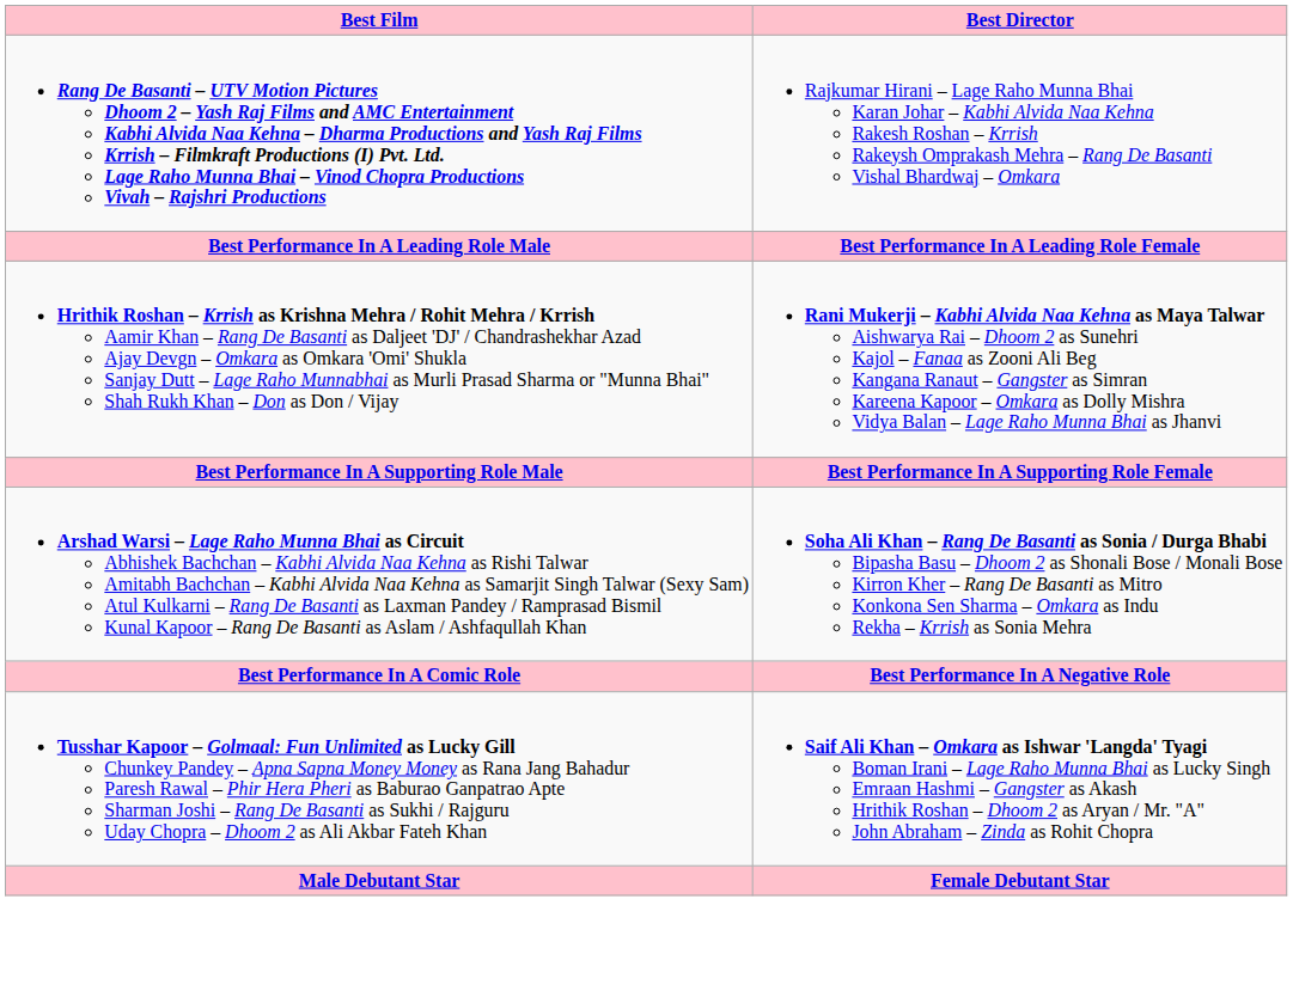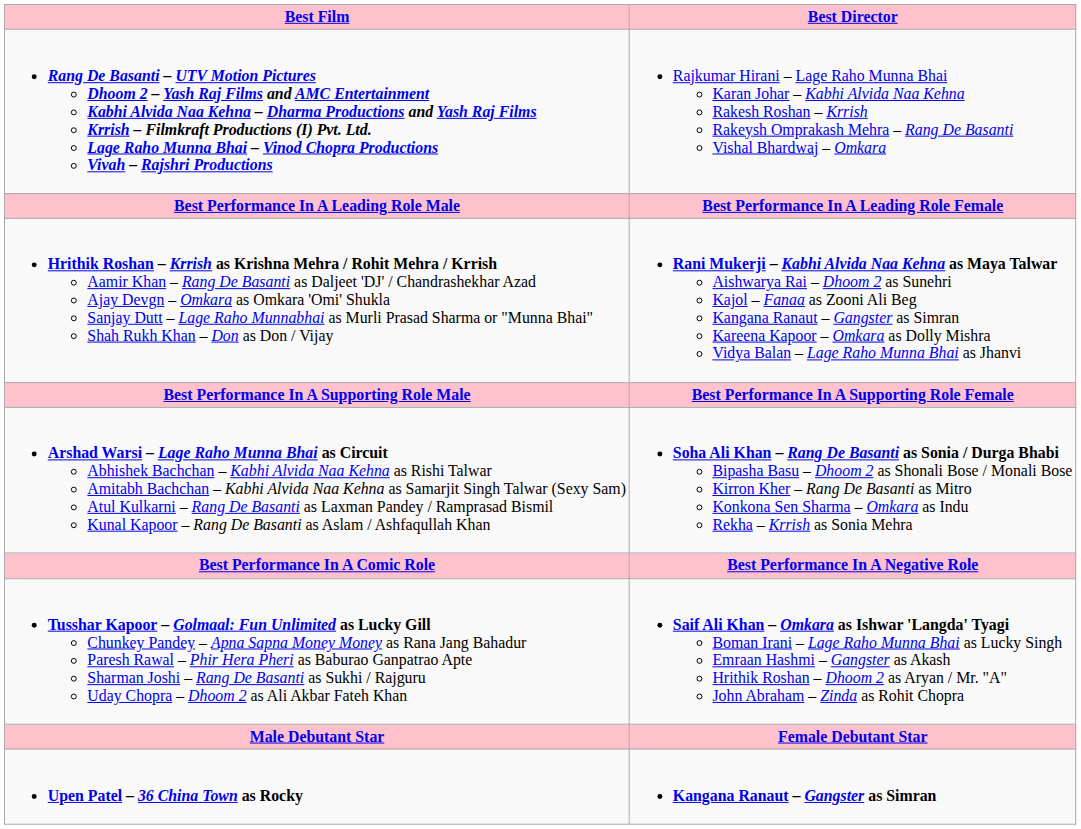 <table class=wikitable style="width=150%">
 <tr>
 <th style="background:#FFC1CC;" ! style="width=50%"><a href='#'>Best Film</a></th>
 <th style="background:#FFC1CC;" ! style="width=50%"><a href='#'>Best Director</a></th>
 </tr>
 <tr>
 <td valign="top"><br><ul><li><strong><em><a href='#'>Rang De Basanti</a><em> – <a href='#'>UTV Motion Pictures</a><strong><ul><li></em><a href='#'>Dhoom 2</a><em> – <a href='#'>Yash Raj Films</a> and <a href='#'>AMC Entertainment</a></li><li></em><a href='#'>Kabhi Alvida Naa Kehna</a><em> – <a href='#'>Dharma Productions</a> and <a href='#'>Yash Raj Films</a></li><li></em><a href='#'>Krrish</a><em> – Filmkraft Productions (I) Pvt. Ltd.</li><li></em><a href='#'>Lage Raho Munna Bhai</a><em> – <a href='#'>Vinod Chopra Productions</a></li><li></em><a href='#'>Vivah</a><em> – <a href='#'>Rajshri Productions</a></li></ul></li></ul></td>
 <td valign="top"><br><ul><li></strong><a href='#'>Rajkumar Hirani</a> – </em><a href='#'>Lage Raho Munna Bhai</a></em></strong><ul><li><a href='#'>Karan Johar</a> – <em><a href='#'>Kabhi Alvida Naa Kehna</a></em></li><li><a href='#'>Rakesh Roshan</a> – <em><a href='#'>Krrish</a></em></li><li><a href='#'>Rakeysh Omprakash Mehra</a> – <em><a href='#'>Rang De Basanti</a></em></li><li><a href='#'>Vishal Bhardwaj</a> – <em><a href='#'>Omkara</a></em></li></ul></li></ul></td>
 </tr>
 <tr>
 <th style="background:#FFC1CC;" ! style="width=50%"><a href='#'>Best Performance In A Leading Role Male</a></th>
 <th style="background:#FFC1CC;" ! style="width=50%"><a href='#'>Best Performance In A Leading Role Female</a></th>
 </tr>
 <tr>
 <td valign="top"><br><ul><li><strong><a href='#'>Hrithik Roshan</a> – <em><a href='#'>Krrish</a></em> as Krishna Mehra / Rohit Mehra / Krrish</strong><ul><li><a href='#'>Aamir Khan</a> – <em><a href='#'>Rang De Basanti</a></em> as Daljeet 'DJ' / Chandrashekhar Azad</li><li><a href='#'>Ajay Devgn</a> – <em><a href='#'>Omkara</a></em> as Omkara 'Omi' Shukla</li><li><a href='#'>Sanjay Dutt</a> – <em><a href='#'>Lage Raho Munnabhai</a></em> as Murli Prasad Sharma or "Munna Bhai"</li><li><a href='#'>Shah Rukh Khan</a> – <em><a href='#'>Don</a></em> as Don / Vijay</li></ul></li></ul></td>
 <td valign="top"><br><ul><li><strong><a href='#'>Rani Mukerji</a> – <em><a href='#'>Kabhi Alvida Naa Kehna</a></em> as Maya Talwar</strong><ul><li><a href='#'>Aishwarya Rai</a> – <em><a href='#'>Dhoom 2</a></em> as Sunehri</li><li><a href='#'>Kajol</a> – <em><a href='#'>Fanaa</a></em> as Zooni Ali Beg</li><li><a href='#'>Kangana Ranaut</a> – <em><a href='#'>Gangster</a></em> as Simran</li><li><a href='#'>Kareena Kapoor</a> – <em><a href='#'>Omkara</a></em> as Dolly Mishra</li><li><a href='#'>Vidya Balan</a> – <em><a href='#'>Lage Raho Munna Bhai</a></em> as Jhanvi</li></ul></li></ul></td>
 </tr>
 <tr>
 <th style="background:#FFC1CC;" ! style="width=50%"><a href='#'>Best Performance In A Supporting Role Male</a></th>
 <th style="background:#FFC1CC;" ! style="width=50%"><a href='#'>Best Performance In A Supporting Role Female</a></th>
 </tr>
 <tr>
 <td valign="top"><br><ul><li><strong><a href='#'>Arshad Warsi</a> – <em><a href='#'>Lage Raho Munna Bhai</a></em> as Circuit</strong><ul><li><a href='#'>Abhishek Bachchan</a> – <em><a href='#'>Kabhi Alvida Naa Kehna</a></em> as Rishi Talwar</li><li><a href='#'>Amitabh Bachchan</a> – <em>Kabhi Alvida Naa Kehna</em> as Samarjit Singh Talwar (Sexy Sam)</li><li><a href='#'>Atul Kulkarni</a> – <em><a href='#'>Rang De Basanti</a></em> as Laxman Pandey / Ramprasad Bismil</li><li><a href='#'>Kunal Kapoor</a> – <em>Rang De Basanti</em> as Aslam / Ashfaqullah Khan</li></ul></li></ul></td>
 <td valign="top"><br><ul><li><strong><a href='#'>Soha Ali Khan</a> – <em><a href='#'>Rang De Basanti</a></em> as Sonia / Durga Bhabi</strong><ul><li><a href='#'>Bipasha Basu</a> – <em><a href='#'>Dhoom 2</a></em> as Shonali Bose / Monali Bose</li><li><a href='#'>Kirron Kher</a> – <em>Rang De Basanti</em> as Mitro</li><li><a href='#'>Konkona Sen Sharma</a> – <em><a href='#'>Omkara</a></em> as Indu</li><li><a href='#'>Rekha</a> – <em><a href='#'>Krrish</a></em> as Sonia Mehra</li></ul></li></ul></td>
 </tr>
 <tr>
 <th style="background:#FFC1CC;" ! style="width=50%"><a href='#'>Best Performance In A Comic Role</a></th>
 <th style="background:#FFC1CC;" ! style="width=50%"><a href='#'>Best Performance In A Negative Role</a></th>
 </tr>
 <tr>
 <td valign="top"><br><ul><li><strong><a href='#'>Tusshar Kapoor</a> – <em><a href='#'>Golmaal: Fun Unlimited</a></em> as Lucky Gill</strong><ul><li><a href='#'>Chunkey Pandey</a> – <em><a href='#'>Apna Sapna Money Money</a></em> as Rana Jang Bahadur</li><li><a href='#'>Paresh Rawal</a> – <em><a href='#'>Phir Hera Pheri</a></em> as Baburao Ganpatrao Apte</li><li><a href='#'>Sharman Joshi</a> – <em><a href='#'>Rang De Basanti</a></em> as Sukhi / Rajguru</li><li><a href='#'>Uday Chopra</a> – <em><a href='#'>Dhoom 2</a></em> as Ali Akbar Fateh Khan</li></ul></li></ul></td>
 <td valign="top"><br><ul><li><strong><a href='#'>Saif Ali Khan</a> – <em><a href='#'>Omkara</a></em> as Ishwar 'Langda' Tyagi</strong><ul><li><a href='#'>Boman Irani</a> – <em><a href='#'>Lage Raho Munna Bhai</a></em> as Lucky Singh</li><li><a href='#'>Emraan Hashmi</a> – <em><a href='#'>Gangster</a></em> as Akash</li><li><a href='#'>Hrithik Roshan</a> – <em><a href='#'>Dhoom 2</a></em> as Aryan / Mr. "A"</li><li><a href='#'>John Abraham</a> – <em><a href='#'>Zinda</a></em> as Rohit Chopra</li></ul></li></ul></td>
 </tr>
 <tr>
 <th style="background:#FFC1CC;" ! style="width=50%"><a href='#'>Male Debutant Star</a></th>
 <th style="background:#FFC1CC;" ! style="width=50%"><a href='#'>Female Debutant Star</a></th>
 </tr>
+<tr>
+<td valign="top"><br><ul><li><strong><a href='#'>Upen Patel</a> – <em><a href='#'>36 China Town</a></em> as Rocky</strong></li></ul></td>
+<td valign="top"><br><ul><li><strong><a href='#'>Kangana Ranaut</a> – <em><a href='#'>Gangster</a></em> as Simran</strong></li></ul></td>
+</tr>
 </table>
